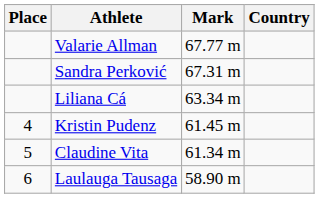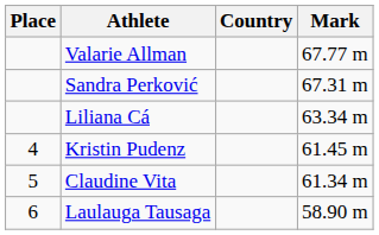 <table class="wikitable">
 <tr>
 <th>Place</th>
 <th>Athlete</th>
+<th>Country</th>
 <th>Mark</th>
-<th>Country</th>
 </tr>
 <tr>
 <td align=center></td>
 <td><a href='#'>Valarie Allman</a></td>
+<td></td>
 <td>67.77 m</td>
-<td></td>
 </tr>
 <tr>
 <td align=center></td>
 <td><a href='#'>Sandra Perković</a></td>
+<td></td>
 <td>67.31 m</td>
-<td></td>
 </tr>
 <tr>
 <td align=center></td>
 <td><a href='#'>Liliana Cá</a></td>
+<td></td>
 <td>63.34 m</td>
-<td></td>
 </tr>
 <tr>
 <td align=center>4</td>
 <td><a href='#'>Kristin Pudenz</a></td>
+<td></td>
 <td>61.45 m</td>
-<td></td>
 </tr>
 <tr>
 <td align=center>5</td>
 <td><a href='#'>Claudine Vita</a></td>
+<td></td>
 <td>61.34 m</td>
-<td></td>
 </tr>
 <tr>
 <td align=center>6</td>
 <td><a href='#'>Laulauga Tausaga</a></td>
+<td></td>
 <td>58.90 m</td>
-<td></td>
 </tr>
 </table>
